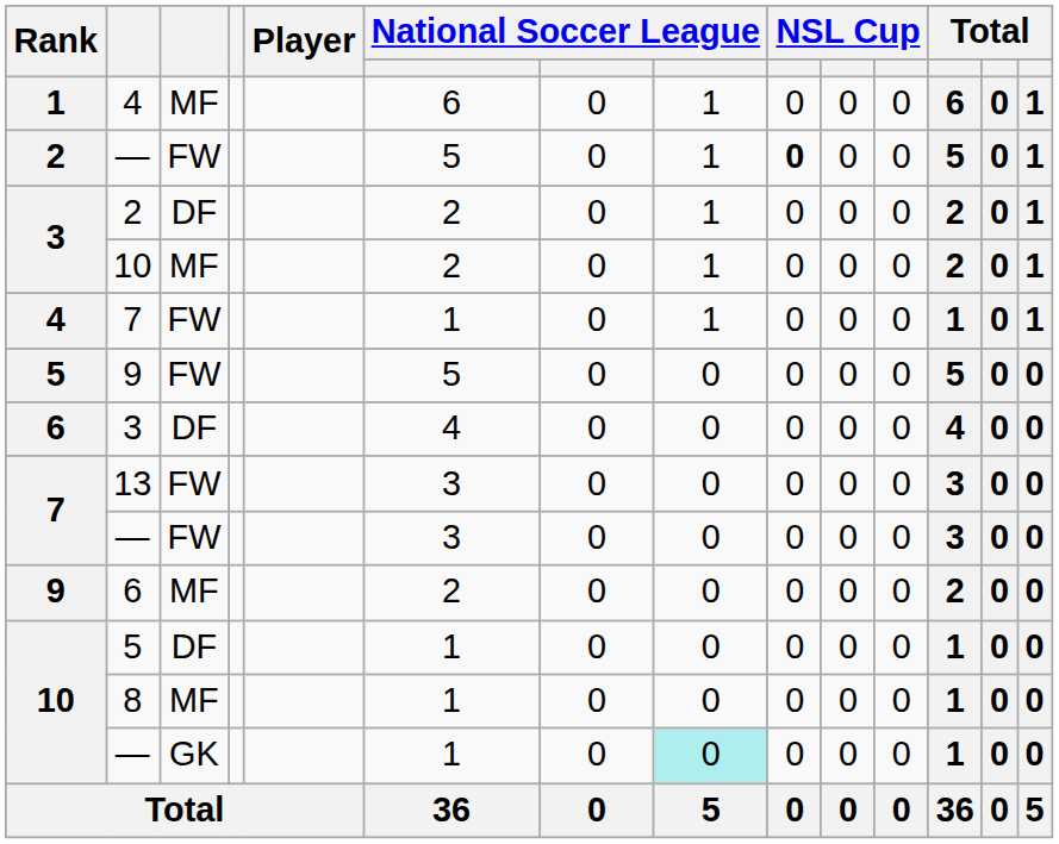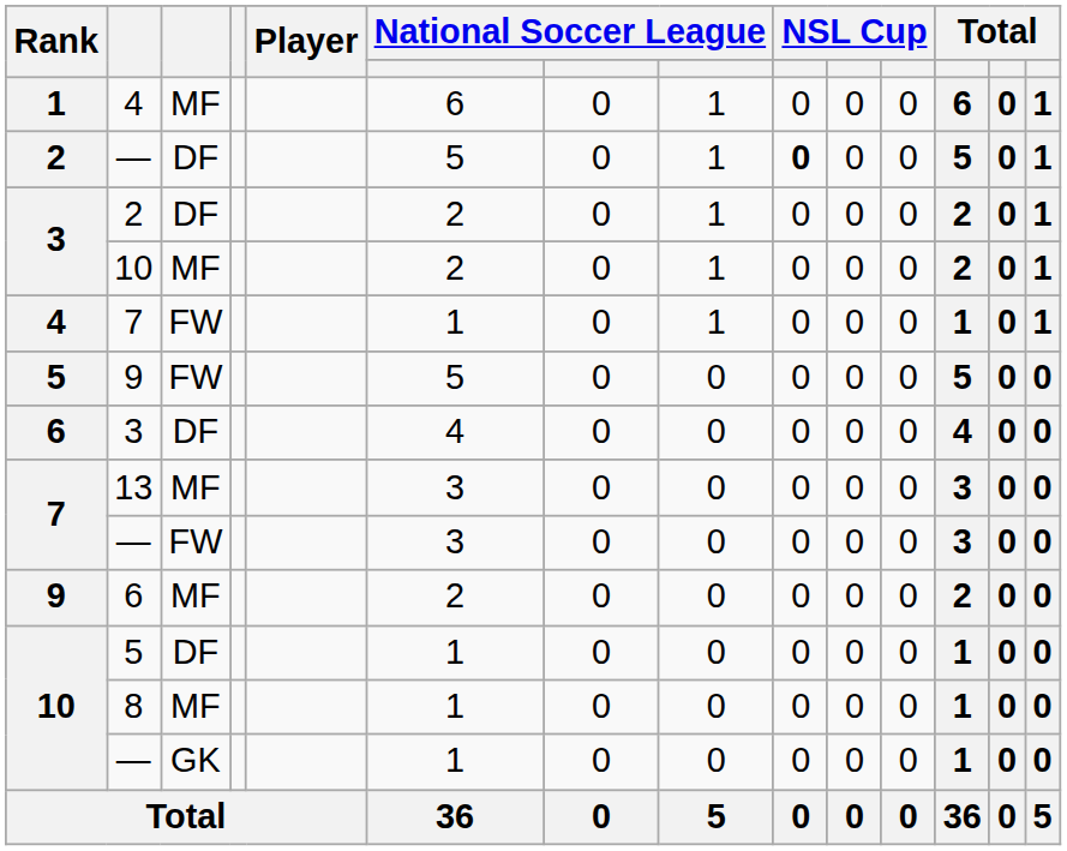 <table class="wikitable sortable" style="text-align:center">
 <tr>
 <th rowspan="2">Rank</th>
 <th rowspan="2"></th>
 <th rowspan="2"></th>
 <th rowspan="2"></th>
 <th rowspan="2">Player</th>
 <th colspan="3"><a href='#'>National Soccer League</a></th>
 <th colspan="3"><a href='#'>NSL Cup</a></th>
 <th colspan="3">Total</th>
 </tr>
 <tr>
 <th></th>
 <th></th>
 <th></th>
 <th></th>
 <th></th>
 <th></th>
 <th></th>
 <th></th>
 <th></th>
 </tr>
 <tr>
 <th>1</th>
 <td>4</td>
 <td>MF</td>
 <td></td>
 <td align="left"><br></td>
 <td>6</td>
 <td>0</td>
 <td>1<br></td>
 <td>0</td>
 <td>0</td>
 <td>0<br></td>
 <th>6</th>
 <th>0</th>
 <th>1</th>
 </tr>
 <tr>
 <th>2</th>
 <td>—</td>
-<td>FW</td>
+<td>DF</td>
 <td></td>
 <td align="left"><br></td>
 <td>5</td>
 <td>0</td>
 <td>1<br></td>
 <td><strong>0</strong></td>
 <td>0</td>
 <td>0<br></td>
 <th>5</th>
 <th>0</th>
 <th>1</th>
 </tr>
 <tr>
 <th rowspan="2">3</th>
 <td>2</td>
 <td>DF</td>
 <td></td>
 <td align="left"><br></td>
 <td>2</td>
 <td>0</td>
 <td>1<br></td>
 <td>0</td>
 <td>0</td>
 <td>0<br></td>
 <th>2</th>
 <th>0</th>
 <th>1</th>
 </tr>
 <tr>
 <td>10</td>
 <td>MF</td>
 <td></td>
 <td align="left"><br></td>
 <td>2</td>
 <td>0</td>
 <td>1<br></td>
 <td>0</td>
 <td>0</td>
 <td>0<br></td>
 <th>2</th>
 <th>0</th>
 <th>1</th>
 </tr>
 <tr>
 <th>4</th>
 <td>7</td>
 <td>FW</td>
 <td></td>
 <td align="left"><br></td>
 <td>1</td>
 <td>0</td>
 <td>1<br></td>
 <td>0</td>
 <td>0</td>
 <td>0<br></td>
 <th>1</th>
 <th>0</th>
 <th>1</th>
 </tr>
 <tr>
 <th>5</th>
 <td>9</td>
 <td>FW</td>
 <td></td>
 <td align="left"><br></td>
 <td>5</td>
 <td>0</td>
 <td>0<br></td>
 <td>0</td>
 <td>0</td>
 <td>0<br></td>
 <th>5</th>
 <th>0</th>
 <th>0</th>
 </tr>
 <tr>
 <th>6</th>
 <td>3</td>
 <td>DF</td>
 <td></td>
 <td align="left"><br></td>
 <td>4</td>
 <td>0</td>
 <td>0<br></td>
 <td>0</td>
 <td>0</td>
 <td>0<br></td>
 <th>4</th>
 <th>0</th>
 <th>0</th>
 </tr>
 <tr>
 <th rowspan="2">7</th>
 <td>13</td>
-<td>FW</td>
+<td>MF</td>
 <td></td>
 <td align="left"><br></td>
 <td>3</td>
 <td>0</td>
 <td>0<br></td>
 <td>0</td>
 <td>0</td>
 <td>0<br></td>
 <th>3</th>
 <th>0</th>
 <th>0</th>
 </tr>
 <tr>
 <td>—</td>
 <td>FW</td>
 <td></td>
 <td align="left"><br></td>
 <td>3</td>
 <td>0</td>
 <td>0<br></td>
 <td>0</td>
 <td>0</td>
 <td>0<br></td>
 <th>3</th>
 <th>0</th>
 <th>0</th>
 </tr>
 <tr>
 <th>9</th>
 <td>6</td>
 <td>MF</td>
 <td></td>
 <td align="left"><br></td>
 <td>2</td>
 <td>0</td>
 <td>0<br></td>
 <td>0</td>
 <td>0</td>
 <td>0<br></td>
 <th>2</th>
 <th>0</th>
 <th>0</th>
 </tr>
 <tr>
 <th rowspan="3">10</th>
 <td>5</td>
 <td>DF</td>
 <td></td>
 <td align="left"><br></td>
 <td>1</td>
 <td>0</td>
 <td>0<br></td>
 <td>0</td>
 <td>0</td>
 <td>0<br></td>
 <th>1</th>
 <th>0</th>
 <th>0</th>
 </tr>
 <tr>
 <td>8</td>
 <td>MF</td>
 <td></td>
 <td align="left"><br></td>
 <td>1</td>
 <td>0</td>
 <td>0<br></td>
 <td>0</td>
 <td>0</td>
 <td>0<br></td>
 <th>1</th>
 <th>0</th>
 <th>0</th>
 </tr>
 <tr>
 <td>—</td>
 <td>GK</td>
 <td></td>
 <td align="left"><br></td>
 <td>1</td>
 <td>0</td>
-<td style="background: paleturquoise;">0<br></td>
+<td>0<br></td>
 <td>0</td>
 <td>0</td>
 <td>0<br></td>
 <th>1</th>
 <th>0</th>
 <th>0</th>
 </tr>
 <tr>
 <th colspan="5">Total<br></th>
 <th>36</th>
 <th>0</th>
 <th>5<br></th>
 <th>0</th>
 <th>0</th>
 <th>0<br></th>
 <th>36</th>
 <th>0</th>
 <th>5</th>
 </tr>
 </table>
